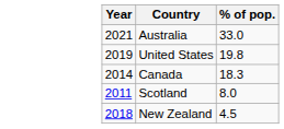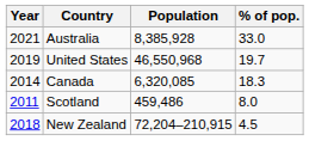 <table class="wikitable sortable unsortable" style="float:right; font-size:90%">
 <tr>
 <th>Year</th>
 <th>Country</th>
+<th>Population</th>
 <th>% of pop.</th>
 </tr>
 <tr>
 <td>2021</td>
 <td>Australia</td>
+<td>8,385,928</td>
 <td>33.0</td>
 </tr>
 <tr>
 <td>2019</td>
 <td>United States</td>
-<td>19.8</td>
+<td>46,550,968</td>
+<td>19.7</td>
 </tr>
 <tr>
 <td>2014</td>
 <td>Canada</td>
+<td>6,320,085</td>
 <td>18.3</td>
 </tr>
 <tr>
 <td><a href='#'>2011</a></td>
 <td>Scotland</td>
+<td>459,486</td>
 <td>8.0</td>
 </tr>
 <tr>
 <td><a href='#'>2018</a></td>
 <td>New Zealand</td>
+<td>72,204–210,915</td>
 <td>4.5</td>
 </tr>
 </table>
